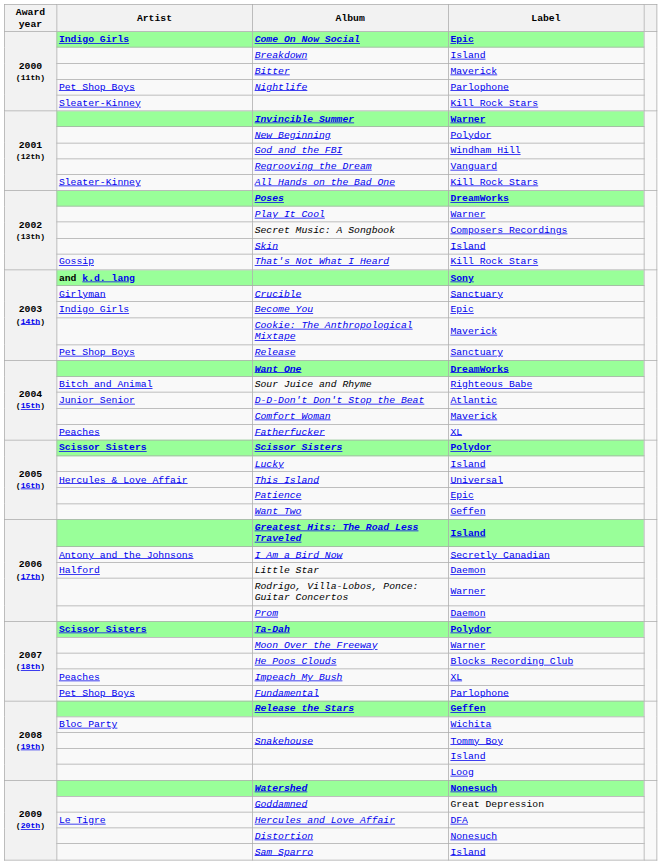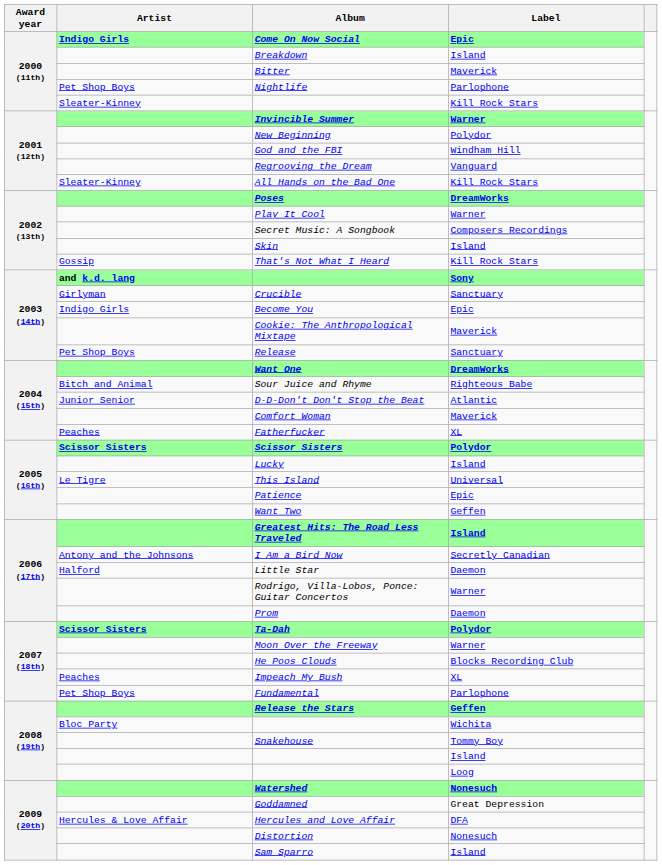 <table class="wikitable sortable">
 <tr>
 <th scope="col" style="width:8%">Award year</th>
 <th scope="col" style="width:30%">Artist</th>
 <th scope="col" style="width:30%">Album</th>
 <th scope="col" style="width:30%">Label</th>
 <th scope="col" style="width:2%" class="unsortable"></th>
 </tr>
 <tr>
 <th rowspan="5" scope="rowgroup" style="text-align:center">2000<br><small>(11th)</small></th>
 <td style="background:#99ff99;"><strong><a href='#'>Indigo Girls</a> </strong></td>
 <td style="background:#99ff99;"><strong><em><a href='#'>Come On Now Social</a></em></strong></td>
 <td style="background:#99ff99;"><strong><a href='#'>Epic</a></strong></td>
 <td rowspan="5" align="center"><br></td>
 </tr>
 <tr>
 <td></td>
 <td><em><a href='#'>Breakdown</a></em></td>
 <td><a href='#'>Island</a></td>
 </tr>
 <tr>
 <td></td>
 <td><em><a href='#'>Bitter</a></em></td>
 <td><a href='#'>Maverick</a></td>
 </tr>
 <tr>
 <td><a href='#'>Pet Shop Boys</a></td>
 <td><em><a href='#'>Nightlife</a></em></td>
 <td><a href='#'>Parlophone</a></td>
 </tr>
 <tr>
 <td><a href='#'>Sleater-Kinney</a></td>
 <td><em></em></td>
 <td><a href='#'>Kill Rock Stars</a></td>
 </tr>
 <tr>
 <th rowspan="5" scope="rowgroup" style="text-align:center">2001<br><small>(12th)</small></th>
 <td style="background:#99ff99;"><strong> </strong></td>
 <td style="background:#99ff99;"><strong><em><a href='#'>Invincible Summer</a></em></strong></td>
 <td style="background:#99ff99;"><strong><a href='#'>Warner</a></strong></td>
 <td rowspan="5" align="center"><br></td>
 </tr>
 <tr>
 <td></td>
 <td><em><a href='#'>New Beginning</a></em></td>
 <td><a href='#'>Polydor</a></td>
 </tr>
 <tr>
 <td></td>
 <td><em><a href='#'>God and the FBI</a></em></td>
 <td><a href='#'>Windham Hill</a></td>
 </tr>
 <tr>
 <td></td>
 <td><em><a href='#'>Regrooving the Dream</a></em></td>
 <td><a href='#'>Vanguard</a></td>
 </tr>
 <tr>
 <td><a href='#'>Sleater-Kinney</a></td>
 <td><em><a href='#'>All Hands on the Bad One</a></em></td>
 <td><a href='#'>Kill Rock Stars</a></td>
 </tr>
 <tr>
 <th rowspan="5" scope="rowgroup" style="text-align:center">2002<br><small>(13th)</small></th>
 <td style="background:#99ff99;"><strong> </strong></td>
 <td style="background:#99ff99;"><strong><em><a href='#'>Poses</a></em></strong></td>
 <td style="background:#99ff99;"><strong><a href='#'>DreamWorks</a></strong></td>
 <td rowspan="5" align="center"><br></td>
 </tr>
 <tr>
 <td></td>
 <td><em><a href='#'>Play It Cool</a></em></td>
 <td><a href='#'>Warner</a></td>
 </tr>
 <tr>
 <td></td>
 <td><em>Secret Music: A Songbook</em></td>
 <td><a href='#'>Composers Recordings</a></td>
 </tr>
 <tr>
 <td></td>
 <td><em><a href='#'>Skin</a></em></td>
 <td><a href='#'>Island</a></td>
 </tr>
 <tr>
 <td><a href='#'>Gossip</a></td>
 <td><em><a href='#'>That's Not What I Heard</a></em></td>
 <td><a href='#'>Kill Rock Stars</a></td>
 </tr>
 <tr>
 <th rowspan="5" scope="rowgroup" style="text-align:center">2003<br><small>(<a href='#'>14th</a>)</small></th>
 <td style="background:#99ff99;"><strong> and <a href='#'>k.d. lang</a> </strong></td>
 <td style="background:#99ff99;"><strong><em></em></strong></td>
 <td style="background:#99ff99;"><strong><a href='#'>Sony</a></strong></td>
 <td rowspan="5" align="center"></td>
 </tr>
 <tr>
 <td><a href='#'>Girlyman</a></td>
 <td><em><a href='#'>Crucible</a></em></td>
 <td><a href='#'>Sanctuary</a></td>
 </tr>
 <tr>
 <td><a href='#'>Indigo Girls</a></td>
 <td><em><a href='#'>Become You</a></em></td>
 <td><a href='#'>Epic</a></td>
 </tr>
 <tr>
 <td></td>
 <td><em><a href='#'>Cookie: The Anthropological Mixtape</a></em></td>
 <td><a href='#'>Maverick</a></td>
 </tr>
 <tr>
 <td><a href='#'>Pet Shop Boys</a></td>
 <td><em><a href='#'>Release</a></em></td>
 <td><a href='#'>Sanctuary</a></td>
 </tr>
 <tr>
 <th rowspan="5" scope="rowgroup" style="text-align:center">2004<br><small>(<a href='#'>15th</a>)</small></th>
 <td style="background:#99ff99;"><strong> </strong></td>
 <td style="background:#99ff99;"><strong><em><a href='#'>Want One</a></em></strong></td>
 <td style="background:#99ff99;"><strong><a href='#'>DreamWorks</a></strong></td>
 <td rowspan="5" align="center"><br></td>
 </tr>
 <tr>
 <td><a href='#'>Bitch and Animal</a></td>
 <td><em>Sour Juice and Rhyme</em></td>
 <td><a href='#'>Righteous Babe</a></td>
 </tr>
 <tr>
 <td><a href='#'>Junior Senior</a></td>
 <td><em><a href='#'>D-D-Don't Don't Stop the Beat</a></em></td>
 <td><a href='#'>Atlantic</a></td>
 </tr>
 <tr>
 <td></td>
 <td><em><a href='#'>Comfort Woman</a></em></td>
 <td><a href='#'>Maverick</a></td>
 </tr>
 <tr>
 <td><a href='#'>Peaches</a></td>
 <td><em><a href='#'>Fatherfucker</a></em></td>
 <td><a href='#'>XL</a></td>
 </tr>
 <tr>
 <th rowspan="5" scope="rowgroup" style="text-align:center">2005<br><small>(<a href='#'>16th</a>)</small></th>
 <td style="background:#99ff99;"><strong><a href='#'>Scissor Sisters</a> </strong></td>
 <td style="background:#99ff99;"><strong><em><a href='#'>Scissor Sisters</a></em></strong></td>
 <td style="background:#99ff99;"><strong><a href='#'>Polydor</a></strong></td>
 <td rowspan="5" align="center"><br></td>
 </tr>
 <tr>
 <td></td>
 <td><em><a href='#'>Lucky</a></em></td>
 <td><a href='#'>Island</a></td>
 </tr>
 <tr>
-<td><a href='#'>Hercules & Love Affair</a></td>
+<td><a href='#'>Le Tigre</a></td>
 <td><em><a href='#'>This Island</a></em></td>
 <td><a href='#'>Universal</a></td>
 </tr>
 <tr>
 <td></td>
 <td><em><a href='#'>Patience</a></em></td>
 <td><a href='#'>Epic</a></td>
 </tr>
 <tr>
 <td></td>
 <td><em><a href='#'>Want Two</a></em></td>
 <td><a href='#'>Geffen</a></td>
 </tr>
 <tr>
 <th rowspan="5" scope="rowgroup" style="text-align:center">2006<br><small>(<a href='#'>17th</a>)</small></th>
 <td style="background:#99ff99;"><strong> </strong></td>
 <td style="background:#99ff99;"><strong><em><a href='#'>Greatest Hits: The Road Less Traveled</a></em></strong></td>
 <td style="background:#99ff99;"><strong><a href='#'>Island</a></strong></td>
 <td rowspan="5" align="center"><br></td>
 </tr>
 <tr>
 <td><a href='#'>Antony and the Johnsons</a></td>
 <td><em><a href='#'>I Am a Bird Now</a></em></td>
 <td><a href='#'>Secretly Canadian</a></td>
 </tr>
 <tr>
 <td><a href='#'>Halford</a></td>
 <td><em>Little Star</em></td>
 <td><a href='#'>Daemon</a></td>
 </tr>
 <tr>
 <td></td>
 <td><em>Rodrigo, Villa-Lobos, Ponce: Guitar Concertos</em></td>
 <td><a href='#'>Warner</a></td>
 </tr>
 <tr>
 <td></td>
 <td><em><a href='#'>Prom</a></em></td>
 <td><a href='#'>Daemon</a></td>
 </tr>
 <tr>
 <th rowspan="5" scope="rowgroup" style="text-align:center">2007<br><small>(<a href='#'>18th</a>)</small></th>
 <td style="background:#99ff99;"><strong><a href='#'>Scissor Sisters</a> </strong></td>
 <td style="background:#99ff99;"><strong><em><a href='#'>Ta-Dah</a></em></strong></td>
 <td style="background:#99ff99;"><strong><a href='#'>Polydor</a></strong></td>
 <td rowspan="5" align="center"><br></td>
 </tr>
 <tr>
 <td></td>
 <td><em><a href='#'>Moon Over the Freeway</a></em></td>
 <td><a href='#'>Warner</a></td>
 </tr>
 <tr>
 <td></td>
 <td><em><a href='#'>He Poos Clouds</a></em></td>
 <td><a href='#'>Blocks Recording Club</a></td>
 </tr>
 <tr>
 <td><a href='#'>Peaches</a></td>
 <td><em><a href='#'>Impeach My Bush</a></em></td>
 <td><a href='#'>XL</a></td>
 </tr>
 <tr>
 <td><a href='#'>Pet Shop Boys</a></td>
 <td><em><a href='#'>Fundamental</a></em></td>
 <td><a href='#'>Parlophone</a></td>
 </tr>
 <tr>
 <th rowspan="5" scope="rowgroup" style="text-align:center">2008<br><small>(<a href='#'>19th</a>)</small></th>
 <td style="background:#99ff99;"><strong> </strong></td>
 <td style="background:#99ff99;"><strong><em><a href='#'>Release the Stars</a></em></strong></td>
 <td style="background:#99ff99;"><strong><a href='#'>Geffen</a></strong></td>
 <td rowspan="5" align="center"><br></td>
 </tr>
 <tr>
 <td><a href='#'>Bloc Party</a></td>
 <td><em></em></td>
 <td><a href='#'>Wichita</a></td>
 </tr>
 <tr>
 <td></td>
 <td><em><a href='#'>Snakehouse</a></em></td>
 <td><a href='#'>Tommy Boy</a></td>
 </tr>
 <tr>
 <td></td>
 <td><em></em></td>
 <td><a href='#'>Island</a></td>
 </tr>
 <tr>
 <td></td>
 <td><em></em></td>
 <td><a href='#'>Loog</a></td>
 </tr>
 <tr>
 <th rowspan="5" scope="rowgroup" style="text-align:center">2009<br><small>(<a href='#'>20th</a>)</small></th>
 <td style="background:#99ff99;"><strong> </strong></td>
 <td style="background:#99ff99;"><strong><em><a href='#'>Watershed</a></em></strong></td>
 <td style="background:#99ff99;"><strong><a href='#'>Nonesuch</a></strong></td>
 <td rowspan="5" align="center"><br></td>
 </tr>
 <tr>
 <td></td>
 <td><em><a href='#'>Goddamned</a></em></td>
 <td>Great Depression</td>
 </tr>
 <tr>
-<td><a href='#'>Le Tigre</a></td>
+<td><a href='#'>Hercules & Love Affair</a></td>
 <td><em><a href='#'>Hercules and Love Affair</a></em></td>
 <td><a href='#'>DFA</a></td>
 </tr>
 <tr>
 <td></td>
 <td><em><a href='#'>Distortion</a></em></td>
 <td><a href='#'>Nonesuch</a></td>
 </tr>
 <tr>
 <td></td>
 <td><em><a href='#'>Sam Sparro</a></em></td>
 <td><a href='#'>Island</a></td>
 </tr>
 </table>
